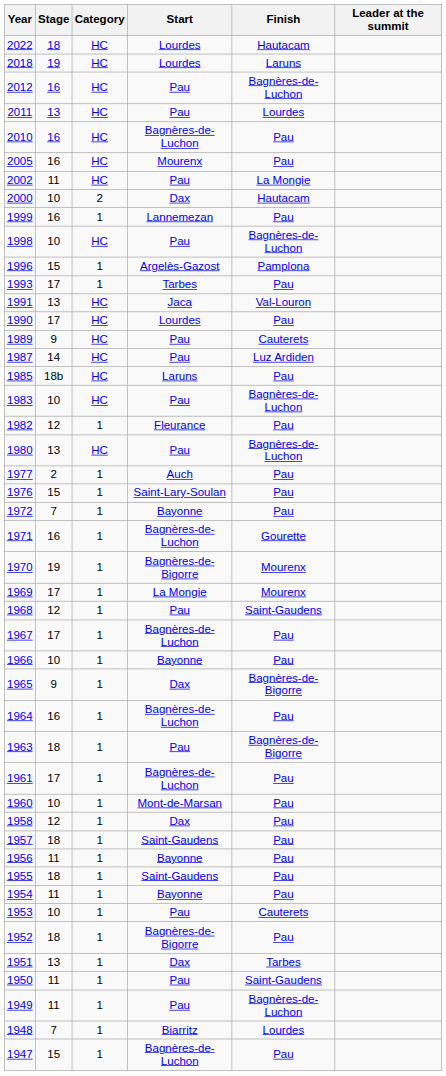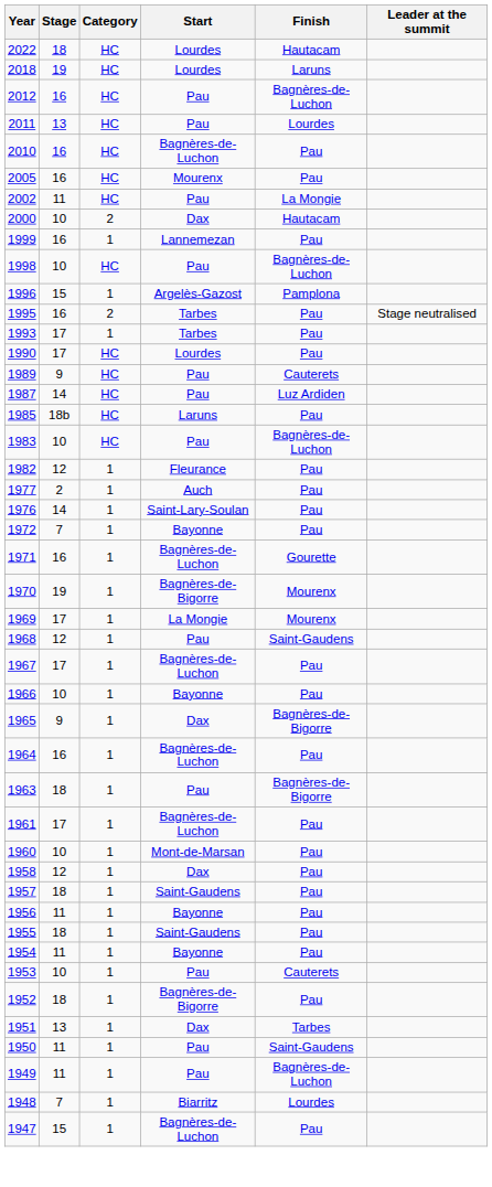 <table class="wikitable" style="text-align: center;">
 <tr>
 <th>Year</th>
 <th>Stage</th>
 <th>Category</th>
 <th>Start</th>
 <th>Finish</th>
 <th>Leader at the summit</th>
 </tr>
 <tr>
 <td><a href='#'>2022</a></td>
 <td><a href='#'>18</a></td>
 <td><a href='#'>HC</a></td>
 <td><a href='#'>Lourdes</a></td>
 <td><a href='#'>Hautacam</a></td>
 <td align=left></td>
 </tr>
 <tr>
 <td><a href='#'>2018</a></td>
 <td><a href='#'>19</a></td>
 <td><a href='#'>HC</a></td>
 <td><a href='#'>Lourdes</a></td>
 <td><a href='#'>Laruns</a></td>
 <td align=left></td>
 </tr>
 <tr>
 <td><a href='#'>2012</a></td>
 <td><a href='#'>16</a></td>
 <td><a href='#'>HC</a></td>
 <td><a href='#'>Pau</a></td>
 <td><a href='#'>Bagnères-de-Luchon</a></td>
 <td align=left></td>
 </tr>
 <tr>
 <td><a href='#'>2011</a></td>
 <td><a href='#'>13</a></td>
 <td><a href='#'>HC</a></td>
 <td><a href='#'>Pau</a></td>
 <td><a href='#'>Lourdes</a></td>
 <td align=left></td>
 </tr>
 <tr>
 <td><a href='#'>2010</a></td>
 <td><a href='#'>16</a></td>
 <td><a href='#'>HC</a></td>
 <td><a href='#'>Bagnères-de-Luchon</a></td>
 <td><a href='#'>Pau</a></td>
 <td align=left></td>
 </tr>
 <tr>
 <td><a href='#'>2005</a></td>
 <td>16</td>
 <td><a href='#'>HC</a></td>
 <td><a href='#'>Mourenx</a></td>
 <td><a href='#'>Pau</a></td>
 <td align=left></td>
 </tr>
 <tr>
 <td><a href='#'>2002</a></td>
 <td>11</td>
 <td><a href='#'>HC</a></td>
 <td><a href='#'>Pau</a></td>
 <td><a href='#'>La Mongie</a></td>
 <td align=left></td>
 </tr>
 <tr>
 <td><a href='#'>2000</a></td>
 <td>10</td>
 <td>2</td>
 <td><a href='#'>Dax</a></td>
 <td><a href='#'>Hautacam</a></td>
 <td align=left></td>
 </tr>
 <tr>
 <td><a href='#'>1999</a></td>
 <td>16</td>
 <td>1</td>
 <td><a href='#'>Lannemezan</a></td>
 <td><a href='#'>Pau</a></td>
 <td align=left></td>
 </tr>
 <tr>
 <td><a href='#'>1998</a></td>
 <td>10</td>
 <td><a href='#'>HC</a></td>
 <td><a href='#'>Pau</a></td>
 <td><a href='#'>Bagnères-de-Luchon</a></td>
 <td align=left></td>
 </tr>
 <tr>
 <td><a href='#'>1996</a></td>
 <td>15</td>
 <td>1</td>
 <td><a href='#'>Argelès-Gazost</a></td>
 <td><a href='#'>Pamplona</a></td>
 <td align=left></td>
 </tr>
 <tr>
+<td><a href='#'>1995</a></td>
+<td>16</td>
+<td>2</td>
+<td><a href='#'>Tarbes</a></td>
+<td><a href='#'>Pau</a></td>
+<td>Stage neutralised</td>
+</tr>
+<tr>
 <td><a href='#'>1993</a></td>
 <td>17</td>
 <td>1</td>
 <td><a href='#'>Tarbes</a></td>
 <td><a href='#'>Pau</a></td>
-<td align=left></td>
-</tr>
-<tr>
-<td><a href='#'>1991</a></td>
-<td>13</td>
-<td><a href='#'>HC</a></td>
-<td><a href='#'>Jaca</a></td>
-<td><a href='#'>Val-Louron</a></td>
 <td align=left></td>
 </tr>
 <tr>
 <td><a href='#'>1990</a></td>
 <td>17</td>
 <td><a href='#'>HC</a></td>
 <td><a href='#'>Lourdes</a></td>
 <td><a href='#'>Pau</a></td>
 <td align=left></td>
 </tr>
 <tr>
 <td><a href='#'>1989</a></td>
 <td>9</td>
 <td><a href='#'>HC</a></td>
 <td><a href='#'>Pau</a></td>
 <td><a href='#'>Cauterets</a></td>
 <td align=left></td>
 </tr>
 <tr>
 <td><a href='#'>1987</a></td>
 <td>14</td>
 <td><a href='#'>HC</a></td>
 <td><a href='#'>Pau</a></td>
 <td><a href='#'>Luz Ardiden</a></td>
 <td align=left></td>
 </tr>
 <tr>
 <td><a href='#'>1985</a></td>
 <td>18b</td>
 <td><a href='#'>HC</a></td>
 <td><a href='#'>Laruns</a></td>
 <td><a href='#'>Pau</a></td>
 <td align=left></td>
 </tr>
 <tr>
 <td><a href='#'>1983</a></td>
 <td>10</td>
 <td><a href='#'>HC</a></td>
 <td><a href='#'>Pau</a></td>
 <td><a href='#'>Bagnères-de-Luchon</a></td>
 <td align=left></td>
 </tr>
 <tr>
 <td><a href='#'>1982</a></td>
 <td>12</td>
 <td>1</td>
 <td><a href='#'>Fleurance</a></td>
 <td><a href='#'>Pau</a></td>
 <td align=left></td>
 </tr>
 <tr>
-<td><a href='#'>1980</a></td>
-<td>13</td>
-<td><a href='#'>HC</a></td>
-<td><a href='#'>Pau</a></td>
-<td><a href='#'>Bagnères-de-Luchon</a></td>
-<td align=left></td>
-</tr>
-<tr>
 <td><a href='#'>1977</a></td>
 <td>2</td>
 <td>1</td>
 <td><a href='#'>Auch</a></td>
 <td><a href='#'>Pau</a></td>
 <td align=left></td>
 </tr>
 <tr>
 <td><a href='#'>1976</a></td>
-<td>15</td>
+<td>14</td>
 <td>1</td>
 <td><a href='#'>Saint-Lary-Soulan</a></td>
 <td><a href='#'>Pau</a></td>
 <td align=left></td>
 </tr>
 <tr>
 <td><a href='#'>1972</a></td>
 <td>7</td>
 <td>1</td>
 <td><a href='#'>Bayonne</a></td>
 <td><a href='#'>Pau</a></td>
 <td align=left></td>
 </tr>
 <tr>
 <td><a href='#'>1971</a></td>
 <td>16</td>
 <td>1</td>
 <td><a href='#'>Bagnères-de-Luchon</a></td>
 <td><a href='#'>Gourette</a></td>
 <td align=left></td>
 </tr>
 <tr>
 <td><a href='#'>1970</a></td>
 <td>19</td>
 <td>1</td>
 <td><a href='#'>Bagnères-de-Bigorre</a></td>
 <td><a href='#'>Mourenx</a></td>
 <td align=left></td>
 </tr>
 <tr>
 <td><a href='#'>1969</a></td>
 <td>17</td>
 <td>1</td>
 <td><a href='#'>La Mongie</a></td>
 <td><a href='#'>Mourenx</a></td>
 <td align=left></td>
 </tr>
 <tr>
 <td><a href='#'>1968</a></td>
 <td>12</td>
 <td>1</td>
 <td><a href='#'>Pau</a></td>
 <td><a href='#'>Saint-Gaudens</a></td>
 <td align=left></td>
 </tr>
 <tr>
 <td><a href='#'>1967</a></td>
 <td>17</td>
 <td>1</td>
 <td><a href='#'>Bagnères-de-Luchon</a></td>
 <td><a href='#'>Pau</a></td>
 <td align=left></td>
 </tr>
 <tr>
 <td><a href='#'>1966</a></td>
 <td>10</td>
 <td>1</td>
 <td><a href='#'>Bayonne</a></td>
 <td><a href='#'>Pau</a></td>
 <td align=left></td>
 </tr>
 <tr>
 <td><a href='#'>1965</a></td>
 <td>9</td>
 <td>1</td>
 <td><a href='#'>Dax</a></td>
 <td><a href='#'>Bagnères-de-Bigorre</a></td>
 <td align=left></td>
 </tr>
 <tr>
 <td><a href='#'>1964</a></td>
 <td>16</td>
 <td>1</td>
 <td><a href='#'>Bagnères-de-Luchon</a></td>
 <td><a href='#'>Pau</a></td>
 <td align=left></td>
 </tr>
 <tr>
 <td><a href='#'>1963</a></td>
 <td>18</td>
 <td>1</td>
 <td><a href='#'>Pau</a></td>
 <td><a href='#'>Bagnères-de-Bigorre</a></td>
 <td align=left></td>
 </tr>
 <tr>
 <td><a href='#'>1961</a></td>
 <td>17</td>
 <td>1</td>
 <td><a href='#'>Bagnères-de-Luchon</a></td>
 <td><a href='#'>Pau</a></td>
 <td align=left></td>
 </tr>
 <tr>
 <td><a href='#'>1960</a></td>
 <td>10</td>
 <td>1</td>
 <td><a href='#'>Mont-de-Marsan</a></td>
 <td><a href='#'>Pau</a></td>
 <td align=left></td>
 </tr>
 <tr>
 <td><a href='#'>1958</a></td>
 <td>12</td>
 <td>1</td>
 <td><a href='#'>Dax</a></td>
 <td><a href='#'>Pau</a></td>
 <td align=left></td>
 </tr>
 <tr>
 <td><a href='#'>1957</a></td>
 <td>18</td>
 <td>1</td>
 <td><a href='#'>Saint-Gaudens</a></td>
 <td><a href='#'>Pau</a></td>
 <td align=left></td>
 </tr>
 <tr>
 <td><a href='#'>1956</a></td>
 <td>11</td>
 <td>1</td>
 <td><a href='#'>Bayonne</a></td>
 <td><a href='#'>Pau</a></td>
 <td align=left></td>
 </tr>
 <tr>
 <td><a href='#'>1955</a></td>
 <td>18</td>
 <td>1</td>
 <td><a href='#'>Saint-Gaudens</a></td>
 <td><a href='#'>Pau</a></td>
 <td align=left></td>
 </tr>
 <tr>
 <td><a href='#'>1954</a></td>
 <td>11</td>
 <td>1</td>
 <td><a href='#'>Bayonne</a></td>
 <td><a href='#'>Pau</a></td>
 <td align=left></td>
 </tr>
 <tr>
 <td><a href='#'>1953</a></td>
 <td>10</td>
 <td>1</td>
 <td><a href='#'>Pau</a></td>
 <td><a href='#'>Cauterets</a></td>
 <td align=left></td>
 </tr>
 <tr>
 <td><a href='#'>1952</a></td>
 <td>18</td>
 <td>1</td>
 <td><a href='#'>Bagnères-de-Bigorre</a></td>
 <td><a href='#'>Pau</a></td>
 <td align=left></td>
 </tr>
 <tr>
 <td><a href='#'>1951</a></td>
 <td>13</td>
 <td>1</td>
 <td><a href='#'>Dax</a></td>
 <td><a href='#'>Tarbes</a></td>
 <td align=left></td>
 </tr>
 <tr>
 <td><a href='#'>1950</a></td>
 <td>11</td>
 <td>1</td>
 <td><a href='#'>Pau</a></td>
 <td><a href='#'>Saint-Gaudens</a></td>
 <td align=left></td>
 </tr>
 <tr>
 <td><a href='#'>1949</a></td>
 <td>11</td>
 <td>1</td>
 <td><a href='#'>Pau</a></td>
 <td><a href='#'>Bagnères-de-Luchon</a></td>
 <td align=left></td>
 </tr>
 <tr>
 <td><a href='#'>1948</a></td>
 <td>7</td>
 <td>1</td>
 <td><a href='#'>Biarritz</a></td>
 <td><a href='#'>Lourdes</a></td>
 <td align=left></td>
 </tr>
 <tr>
 <td><a href='#'>1947</a></td>
 <td>15</td>
 <td>1</td>
 <td><a href='#'>Bagnères-de-Luchon</a></td>
 <td><a href='#'>Pau</a></td>
 <td align=left></td>
 </tr>
 </table>
